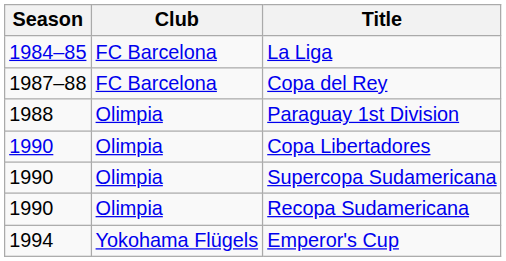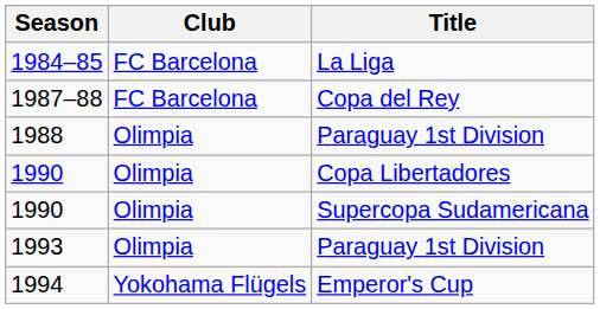 <table class="wikitable">
 <tr>
 <th>Season</th>
 <th>Club</th>
 <th>Title</th>
 </tr>
 <tr>
 <td><a href='#'>1984–85</a></td>
 <td><a href='#'>FC Barcelona</a></td>
 <td><a href='#'>La Liga</a></td>
 </tr>
 <tr>
 <td>1987–88</td>
 <td><a href='#'>FC Barcelona</a></td>
 <td><a href='#'>Copa del Rey</a></td>
 </tr>
 <tr>
 <td>1988</td>
 <td><a href='#'>Olimpia</a></td>
 <td><a href='#'>Paraguay 1st Division</a></td>
 </tr>
 <tr>
 <td><a href='#'>1990</a></td>
 <td><a href='#'>Olimpia</a></td>
 <td><a href='#'>Copa Libertadores</a></td>
 </tr>
 <tr>
 <td>1990</td>
 <td><a href='#'>Olimpia</a></td>
 <td><a href='#'>Supercopa Sudamericana</a></td>
 </tr>
 <tr>
-<td>1990</td>
+<td>1993</td>
 <td><a href='#'>Olimpia</a></td>
-<td><a href='#'>Recopa Sudamericana</a></td>
+<td><a href='#'>Paraguay 1st Division</a></td>
 </tr>
 <tr>
 <td>1994</td>
 <td><a href='#'>Yokohama Flügels</a></td>
 <td><a href='#'>Emperor's Cup</a></td>
 </tr>
 </table>
